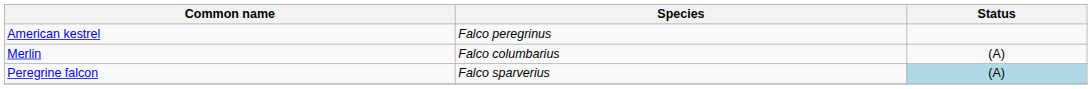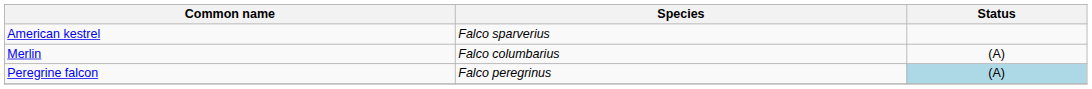 <table width=70% class="wikitable">
 <tr>
 <th width=20%>Common name</th>
 <th width=20%>Species</th>
 <th width=8%>Status</th>
 </tr>
 <tr>
 <td><a href='#'>American kestrel</a></td>
-<td><em>Falco peregrinus</em></td>
+<td><em>Falco sparverius</em></td>
 <td align=center></td>
 </tr>
 <tr>
 <td><a href='#'>Merlin</a></td>
 <td><em>Falco columbarius</em></td>
 <td align=center>(A)</td>
 </tr>
 <tr>
 <td><a href='#'>Peregrine falcon</a></td>
-<td><em>Falco sparverius</em></td>
+<td><em>Falco peregrinus</em></td>
 <td align=center style="background: lightblue;">(A)</td>
 </tr>
 <tr>
 </tr>
 </table>
